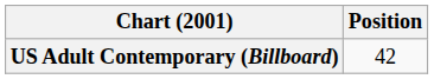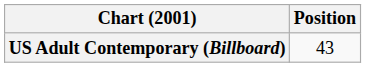 <table class="wikitable plainrowheaders" style="text-align:center">
 <tr>
 <th scope="col">Chart (2001)</th>
 <th scope="col">Position</th>
 </tr>
 <tr>
 <th scope="row">US Adult Contemporary (<em>Billboard</em>)</th>
-<td>42</td>
+<td>43</td>
 </tr>
 </table>
